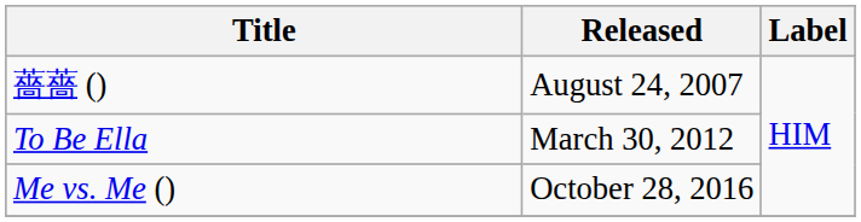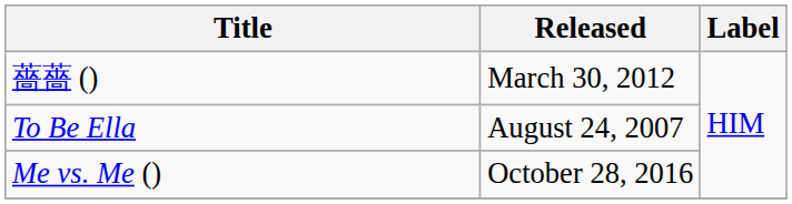 <table class="wikitable">
 <tr>
 <th width=250>Title</th>
 <th>Released</th>
 <th>Label</th>
 </tr>
 <tr>
 <td><a href='#'>薔薔</a> ()</td>
-<td>August 24, 2007</td>
+<td>March 30, 2012</td>
 <td rowspan="3"><a href='#'>HIM</a></td>
 </tr>
 <tr>
 <td><em><a href='#'>To Be Ella</a></em></td>
-<td>March 30, 2012</td>
+<td>August 24, 2007</td>
 </tr>
 <tr>
 <td><em><a href='#'>Me vs. Me</a></em> ()</td>
 <td>October 28, 2016</td>
 </tr>
 <tr>
 </tr>
 </table>
